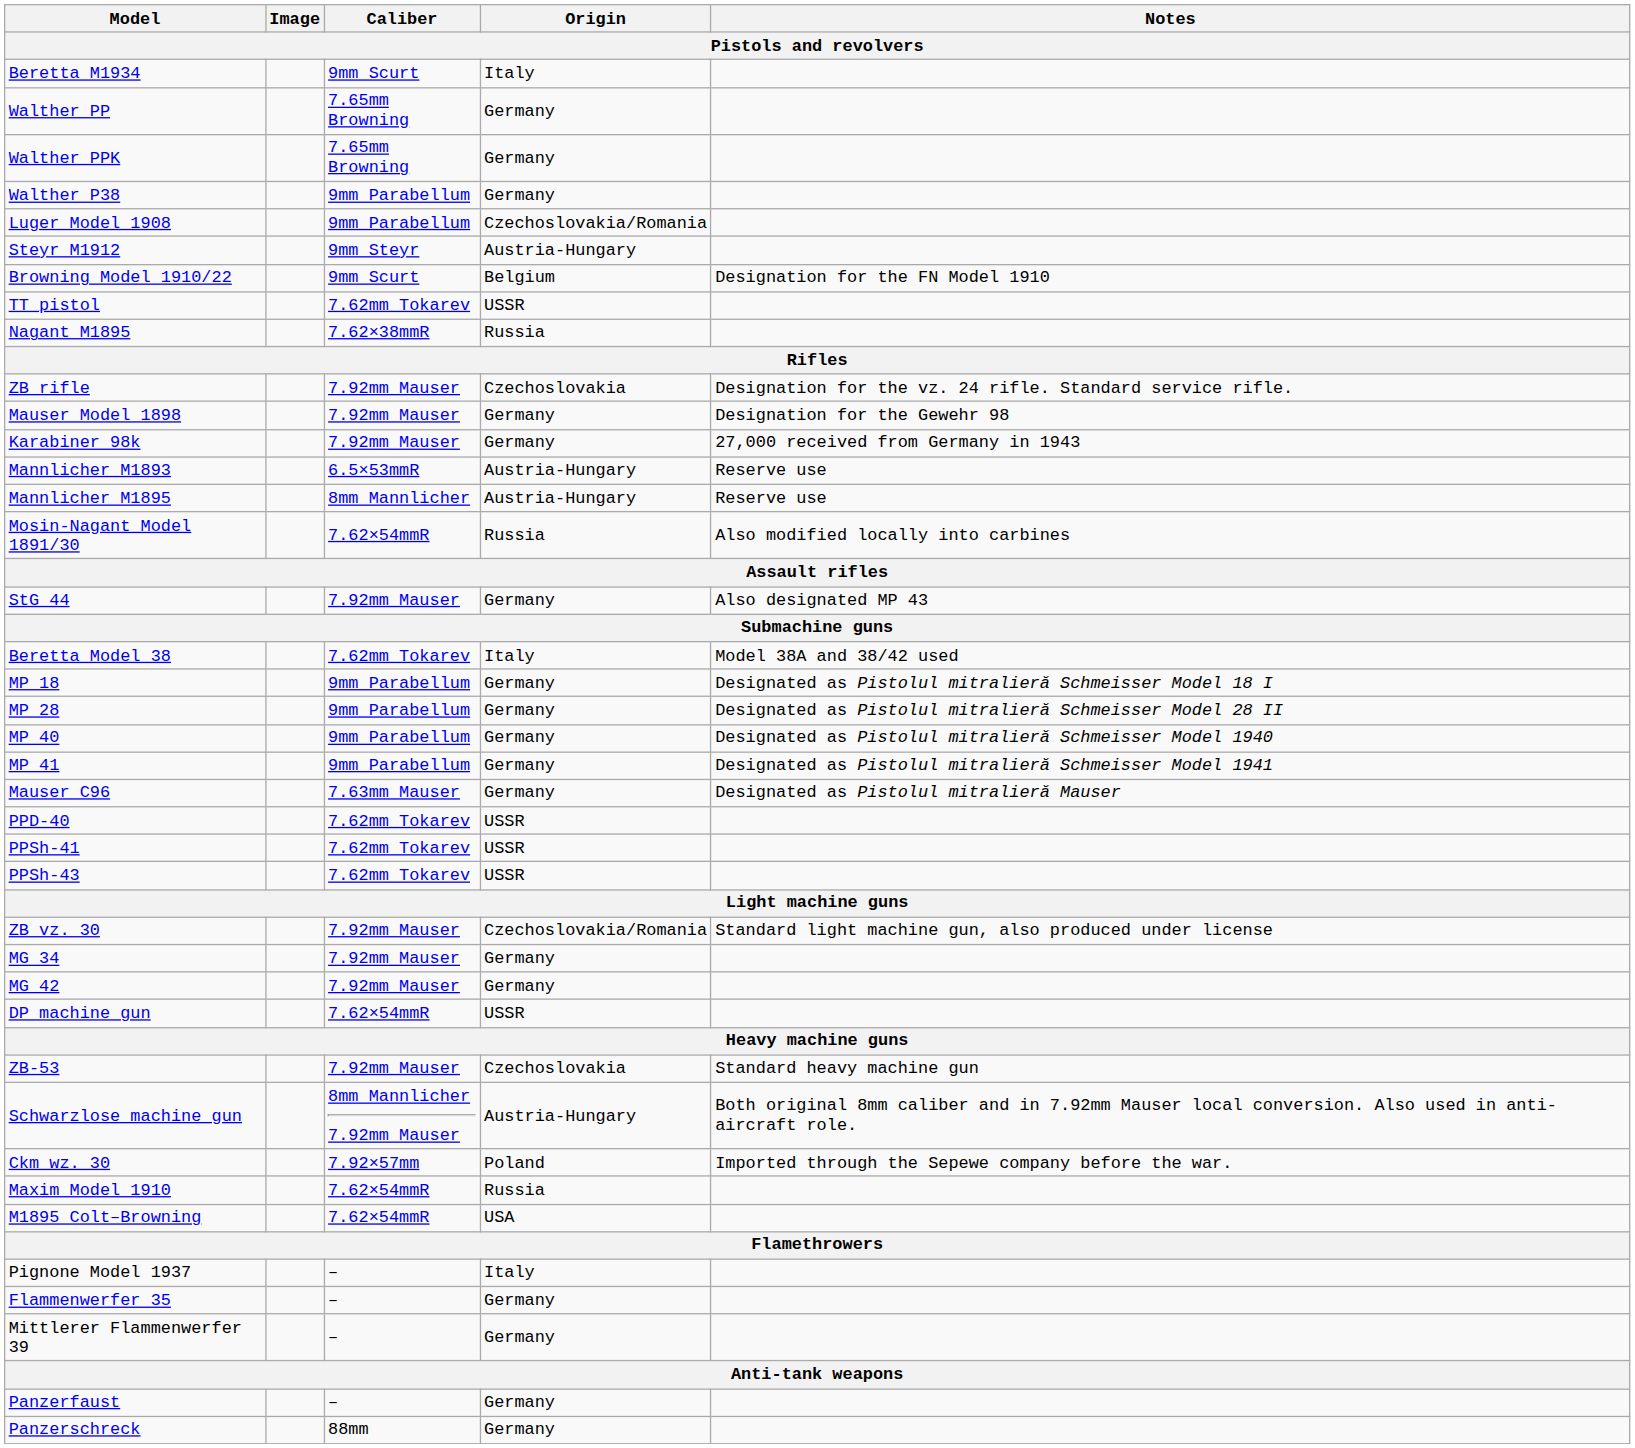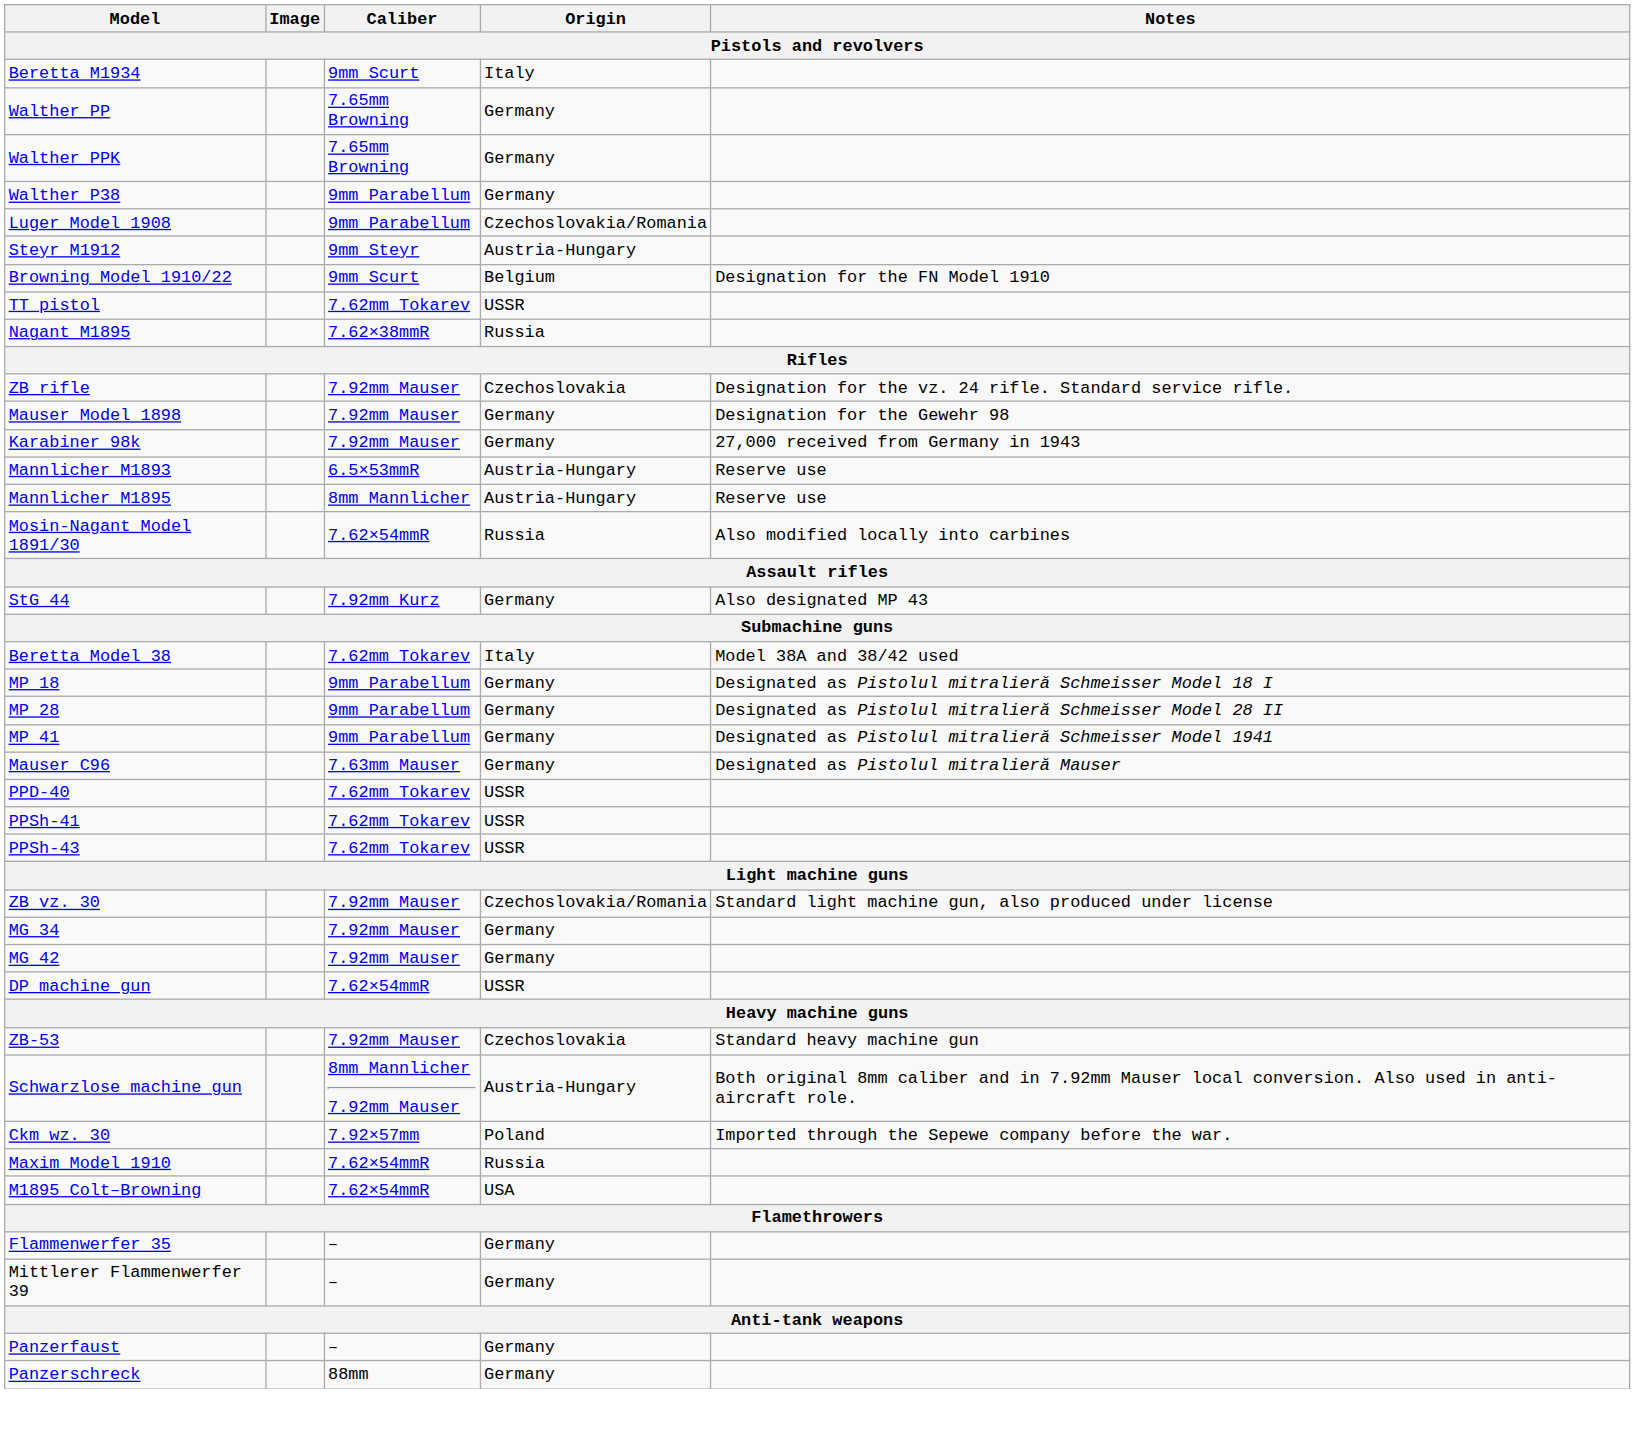 <table class="wikitable">
 <tr>
 <th>Model</th>
 <th>Image</th>
 <th>Caliber</th>
 <th>Origin</th>
 <th>Notes</th>
 </tr>
 <tr>
 <th colspan="5">Pistols and revolvers</th>
 </tr>
 <tr>
 <td><a href='#'>Beretta M1934</a></td>
 <td></td>
 <td><a href='#'>9mm Scurt</a></td>
 <td>Italy</td>
 <td></td>
 </tr>
 <tr>
 <td><a href='#'>Walther PP</a></td>
 <td></td>
 <td><a href='#'>7.65mm Browning</a></td>
 <td>Germany</td>
 <td></td>
 </tr>
 <tr>
 <td><a href='#'>Walther PPK</a></td>
 <td></td>
 <td><a href='#'>7.65mm Browning</a></td>
 <td>Germany</td>
 <td></td>
 </tr>
 <tr>
 <td><a href='#'>Walther P38</a></td>
 <td></td>
 <td><a href='#'>9mm Parabellum</a></td>
 <td>Germany</td>
 <td></td>
 </tr>
 <tr>
 <td><a href='#'>Luger Model 1908</a></td>
 <td></td>
 <td><a href='#'>9mm Parabellum</a></td>
 <td>Czechoslovakia/Romania</td>
 <td></td>
 </tr>
 <tr>
 <td><a href='#'>Steyr M1912</a></td>
 <td></td>
 <td><a href='#'>9mm Steyr</a></td>
 <td>Austria-Hungary</td>
 <td></td>
 </tr>
 <tr>
 <td><a href='#'>Browning Model 1910/22</a></td>
 <td></td>
 <td><a href='#'>9mm Scurt</a></td>
 <td>Belgium</td>
 <td>Designation for the FN Model 1910</td>
 </tr>
 <tr>
 <td><a href='#'>TT pistol</a></td>
 <td></td>
 <td><a href='#'>7.62mm Tokarev</a></td>
 <td>USSR</td>
 <td></td>
 </tr>
 <tr>
 <td><a href='#'>Nagant M1895</a></td>
 <td></td>
 <td><a href='#'>7.62×38mmR</a></td>
 <td>Russia</td>
 <td></td>
 </tr>
 <tr>
 <th colspan="5">Rifles</th>
 </tr>
 <tr>
 <td><a href='#'>ZB rifle</a></td>
 <td></td>
 <td><a href='#'>7.92mm Mauser</a></td>
 <td>Czechoslovakia</td>
 <td>Designation for the vz. 24 rifle. Standard service rifle.</td>
 </tr>
 <tr>
 <td><a href='#'>Mauser Model 1898</a></td>
 <td></td>
 <td><a href='#'>7.92mm Mauser</a></td>
 <td>Germany</td>
 <td>Designation for the Gewehr 98</td>
 </tr>
 <tr>
 <td><a href='#'>Karabiner 98k</a></td>
 <td></td>
 <td><a href='#'>7.92mm Mauser</a></td>
 <td>Germany</td>
 <td>27,000 received from Germany in 1943</td>
 </tr>
 <tr>
 <td><a href='#'>Mannlicher M1893</a></td>
 <td></td>
 <td><a href='#'>6.5×53mmR</a></td>
 <td>Austria-Hungary</td>
 <td>Reserve use</td>
 </tr>
 <tr>
 <td><a href='#'>Mannlicher M1895</a></td>
 <td></td>
 <td><a href='#'>8mm Mannlicher</a></td>
 <td>Austria-Hungary</td>
 <td>Reserve use</td>
 </tr>
 <tr>
 <td><a href='#'>Mosin-Nagant Model 1891/30</a></td>
 <td></td>
 <td><a href='#'>7.62×54mmR</a></td>
 <td>Russia</td>
 <td>Also modified locally into carbines</td>
 </tr>
 <tr>
 <th colspan="5">Assault rifles</th>
 </tr>
 <tr>
 <td><a href='#'>StG 44</a></td>
 <td></td>
-<td><a href='#'>7.92mm Mauser</a></td>
+<td><a href='#'>7.92mm Kurz</a></td>
 <td>Germany</td>
 <td>Also designated MP 43</td>
 </tr>
 <tr>
 <th colspan="5">Submachine guns</th>
 </tr>
 <tr>
 <td><a href='#'>Beretta Model 38</a></td>
 <td></td>
 <td><a href='#'>7.62mm Tokarev</a></td>
 <td>Italy</td>
 <td>Model 38A and 38/42 used</td>
 </tr>
 <tr>
 <td><a href='#'>MP 18</a></td>
 <td></td>
 <td><a href='#'>9mm Parabellum</a></td>
 <td>Germany</td>
 <td>Designated as <em>Pistolul mitralieră Schmeisser Model 18 I</em></td>
 </tr>
 <tr>
 <td><a href='#'>MP 28</a></td>
 <td></td>
 <td><a href='#'>9mm Parabellum</a></td>
 <td>Germany</td>
 <td>Designated as <em>Pistolul mitralieră Schmeisser Model 28 II</em></td>
-</tr>
-<tr>
-<td><a href='#'>MP 40</a></td>
-<td></td>
-<td><a href='#'>9mm Parabellum</a></td>
-<td>Germany</td>
-<td>Designated as <em>Pistolul mitralieră Schmeisser Model 1940</em></td>
 </tr>
 <tr>
 <td><a href='#'>MP 41</a></td>
 <td></td>
 <td><a href='#'>9mm Parabellum</a></td>
 <td>Germany</td>
 <td>Designated as <em>Pistolul mitralieră Schmeisser Model 1941</em></td>
 </tr>
 <tr>
 <td><a href='#'>Mauser C96</a></td>
 <td></td>
 <td><a href='#'>7.63mm Mauser</a></td>
 <td>Germany</td>
 <td>Designated as <em>Pistolul mitralieră Mauser</em></td>
 </tr>
 <tr>
 <td><a href='#'>PPD-40</a></td>
 <td></td>
 <td><a href='#'>7.62mm Tokarev</a></td>
 <td>USSR</td>
 <td></td>
 </tr>
 <tr>
 <td><a href='#'>PPSh-41</a></td>
 <td></td>
 <td><a href='#'>7.62mm Tokarev</a></td>
 <td>USSR</td>
 <td></td>
 </tr>
 <tr>
 <td><a href='#'>PPSh-43</a></td>
 <td></td>
 <td><a href='#'>7.62mm Tokarev</a></td>
 <td>USSR</td>
 <td></td>
 </tr>
 <tr>
 <th colspan="5">Light machine guns</th>
 </tr>
 <tr>
 <td><a href='#'>ZB vz. 30</a></td>
 <td></td>
 <td><a href='#'>7.92mm Mauser</a></td>
 <td>Czechoslovakia/Romania</td>
 <td>Standard light machine gun, also produced under license</td>
 </tr>
 <tr>
 <td><a href='#'>MG 34</a></td>
 <td></td>
 <td><a href='#'>7.92mm Mauser</a></td>
 <td>Germany</td>
 <td></td>
 </tr>
 <tr>
 <td><a href='#'>MG 42</a></td>
 <td></td>
 <td><a href='#'>7.92mm Mauser</a></td>
 <td>Germany</td>
 <td></td>
 </tr>
 <tr>
 <td><a href='#'>DP machine gun</a></td>
 <td></td>
 <td><a href='#'>7.62×54mmR</a></td>
 <td>USSR</td>
 <td></td>
 </tr>
 <tr>
 <th colspan="5">Heavy machine guns</th>
 </tr>
 <tr>
 <td><a href='#'>ZB-53</a></td>
 <td></td>
 <td><a href='#'>7.92mm Mauser</a></td>
 <td>Czechoslovakia</td>
 <td>Standard heavy machine gun</td>
 </tr>
 <tr>
 <td><a href='#'>Schwarzlose machine gun</a></td>
 <td></td>
 <td><a href='#'>8mm Mannlicher</a><hr><a href='#'>7.92mm Mauser</a></td>
 <td>Austria-Hungary</td>
 <td>Both original 8mm caliber and in 7.92mm Mauser local conversion. Also used in anti-aircraft role.</td>
 </tr>
 <tr>
 <td><a href='#'>Ckm wz. 30</a></td>
 <td></td>
 <td><a href='#'>7.92×57mm</a></td>
 <td>Poland</td>
 <td>Imported through the Sepewe company before the war.</td>
 </tr>
 <tr>
 <td><a href='#'>Maxim Model 1910</a></td>
 <td></td>
 <td><a href='#'>7.62×54mmR</a></td>
 <td>Russia</td>
 <td></td>
 </tr>
 <tr>
 <td><a href='#'>M1895 Colt–Browning</a></td>
 <td></td>
 <td><a href='#'>7.62×54mmR</a></td>
 <td>USA</td>
 <td></td>
 </tr>
 <tr>
 <th colspan="5">Flamethrowers</th>
 </tr>
 <tr>
-<td>Pignone Model 1937</td>
-<td></td>
-<td>–</td>
-<td>Italy</td>
-<td></td>
-</tr>
-<tr>
 <td><a href='#'>Flammenwerfer 35</a></td>
 <td></td>
 <td>–</td>
 <td>Germany</td>
 <td></td>
 </tr>
 <tr>
 <td>Mittlerer Flammenwerfer 39</td>
 <td></td>
 <td>–</td>
 <td>Germany</td>
 <td></td>
 </tr>
 <tr>
 <th colspan="5">Anti-tank weapons</th>
 </tr>
 <tr>
 <td><a href='#'>Panzerfaust</a></td>
 <td></td>
 <td>–</td>
 <td>Germany</td>
 <td></td>
 </tr>
 <tr>
 <td><a href='#'>Panzerschreck</a></td>
 <td></td>
 <td>88mm</td>
 <td>Germany</td>
 <td></td>
 </tr>
 </table>
